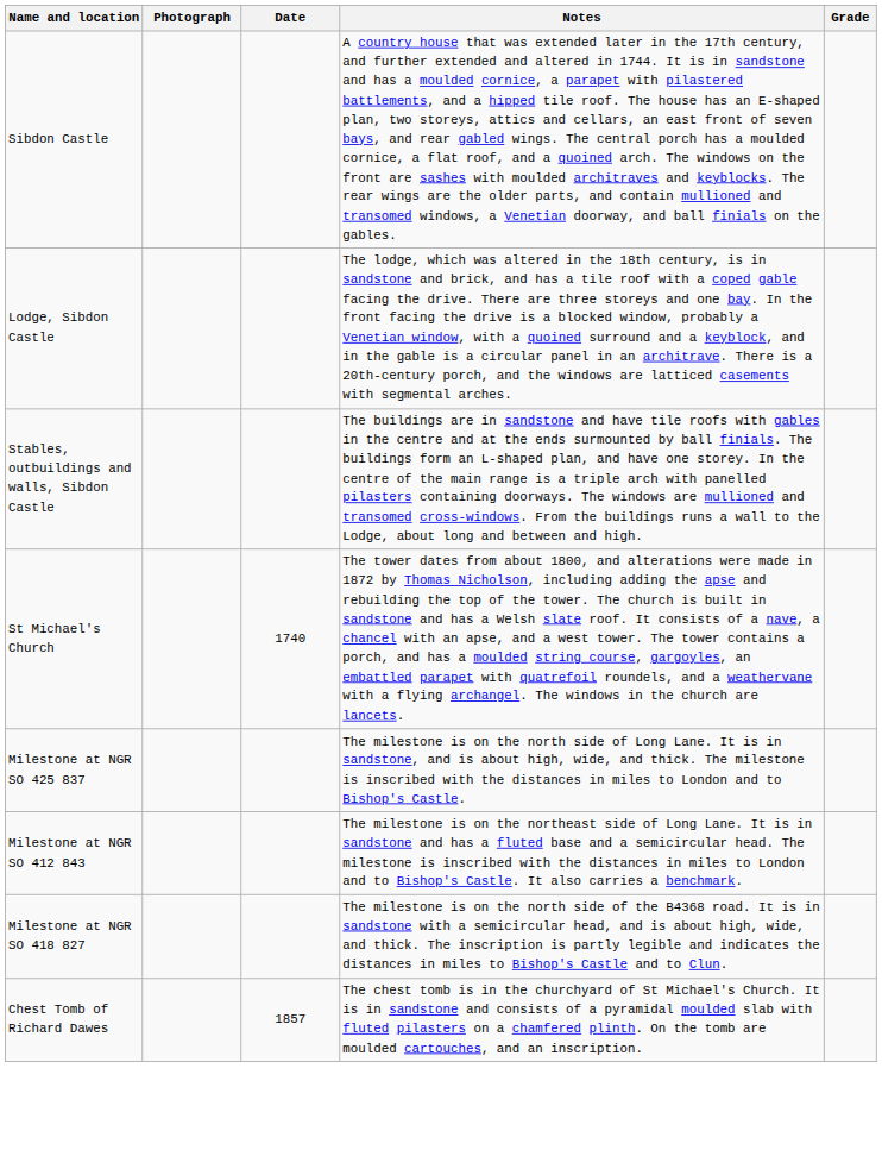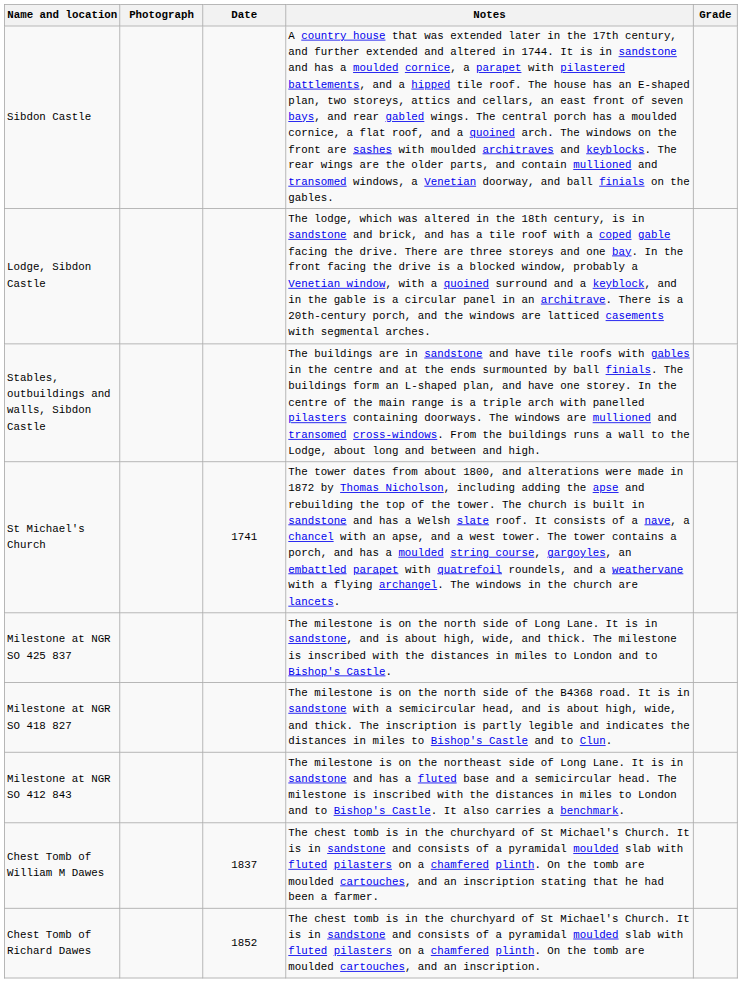 <table class="wikitable sortable plainrowheaders" style="width:100%; border:0; text-align:left; line-height:150%;">
 <tr>
 <th scope="col"  style="width:150px">Name and location</th>
 <th scope="col"  style="width:100px" class="unsortable">Photograph</th>
 <th scope="col"  style="width:120px">Date</th>
 <th scope="col"  style="width:650px" class="unsortable">Notes</th>
 <th scope="col"  style="width:50px">Grade</th>
 </tr>
 <tr>
 <td>Sibdon Castle<br><small></small></td>
 <td></td>
 <td align="center"></td>
 <td>A <a href='#'>country house</a> that was extended later in the 17th century, and further extended and altered in 1744.  It is in <a href='#'>sandstone</a> and has a <a href='#'>moulded</a> <a href='#'>cornice</a>, a <a href='#'>parapet</a> with <a href='#'>pilastered</a> <a href='#'>battlements</a>, and a <a href='#'>hipped</a> tile roof.  The house has an E-shaped plan, two storeys, attics and cellars, an east front of seven <a href='#'>bays</a>, and rear <a href='#'>gabled</a> wings.  The central porch has a moulded cornice, a flat roof, and a <a href='#'>quoined</a> arch.  The windows on the front are <a href='#'>sashes</a> with moulded <a href='#'>architraves</a> and <a href='#'>keyblocks</a>.  The rear wings are the older parts, and contain <a href='#'>mullioned</a> and <a href='#'>transomed</a> windows, a <a href='#'>Venetian</a> doorway, and ball <a href='#'>finials</a> on the gables.</td>
 <td align="center" ></td>
 </tr>
 <tr>
 <td>Lodge, Sibdon Castle<br><small></small></td>
 <td></td>
 <td align="center"></td>
 <td>The lodge, which was altered in the 18th century, is in <a href='#'>sandstone</a> and brick, and has a tile roof with a <a href='#'>coped</a> <a href='#'>gable</a> facing the drive.  There are three storeys and one <a href='#'>bay</a>.  In the front facing the drive is a blocked window, probably a <a href='#'>Venetian window</a>, with a <a href='#'>quoined</a> surround and a <a href='#'>keyblock</a>, and in the gable is a circular panel in an <a href='#'>architrave</a>.  There is a 20th-century porch, and the windows are latticed <a href='#'>casements</a> with segmental arches.</td>
 <td align="center" ></td>
 </tr>
 <tr>
 <td>Stables, outbuildings and walls, Sibdon Castle<br><small></small></td>
 <td></td>
 <td align="center"></td>
 <td>The buildings are in <a href='#'>sandstone</a> and have tile roofs with <a href='#'>gables</a> in the centre and at the ends surmounted by ball <a href='#'>finials</a>.  The buildings form an L-shaped plan, and have one storey. In the centre of the main range is a triple arch with panelled <a href='#'>pilasters</a> containing doorways.  The windows are <a href='#'>mullioned</a> and <a href='#'>transomed</a> <a href='#'>cross-windows</a>.  From the buildings runs a wall to the Lodge, about  long and between  and  high.</td>
 <td align="center" ></td>
 </tr>
 <tr>
 <td>St Michael's Church<br><small></small></td>
 <td></td>
-<td align="center">1740</td>
+<td align="center">1741</td>
 <td>The tower dates from about 1800, and alterations were made in 1872 by <a href='#'>Thomas Nicholson</a>, including adding the <a href='#'>apse</a> and rebuilding the top of the tower.  The church is built in <a href='#'>sandstone</a> and has a Welsh <a href='#'>slate</a> roof.  It consists of a <a href='#'>nave</a>, a <a href='#'>chancel</a> with an apse, and a west tower.  The tower contains a porch, and has a <a href='#'>moulded</a> <a href='#'>string course</a>, <a href='#'>gargoyles</a>, an <a href='#'>embattled</a> <a href='#'>parapet</a> with <a href='#'>quatrefoil</a> roundels, and a <a href='#'>weathervane</a> with a flying <a href='#'>archangel</a>.  The windows in the church are <a href='#'>lancets</a>.</td>
 <td align="center" ></td>
 </tr>
 <tr>
 <td>Milestone at NGR SO 425 837<br><small></small></td>
 <td></td>
 <td align="center"></td>
 <td>The milestone is on the north side of Long Lane.  It is in <a href='#'>sandstone</a>, and is about  high,  wide, and  thick.  The milestone is inscribed with the distances in miles to London and to <a href='#'>Bishop's Castle</a>.</td>
 <td align="center" ></td>
 </tr>
 <tr>
+<td>Milestone at NGR SO 418 827<br><small></small></td>
+<td></td>
+<td align="center"></td>
+<td>The milestone is on the north side of the B4368 road.  It is in <a href='#'>sandstone</a> with a semicircular head, and is about  high,  wide, and  thick.  The inscription is partly legible and indicates the distances in miles to <a href='#'>Bishop's Castle</a> and to <a href='#'>Clun</a>.</td>
+<td align="center" ></td>
+</tr>
+<tr>
 <td>Milestone at NGR SO 412 843<br><small></small></td>
 <td></td>
 <td align="center"></td>
 <td>The milestone is on the northeast side of Long Lane.  It is in <a href='#'>sandstone</a> and has a <a href='#'>fluted</a> base and a semicircular head.  The milestone is inscribed with the distances in miles to London and to <a href='#'>Bishop's Castle</a>.  It also carries a <a href='#'>benchmark</a>.</td>
 <td align="center" ></td>
 </tr>
 <tr>
-<td>Milestone at NGR SO 418 827<br><small></small></td>
+<td>Chest Tomb of William M Dawes<br><small></small></td>
 <td></td>
-<td align="center"></td>
-<td>The milestone is on the north side of the B4368 road.  It is in <a href='#'>sandstone</a> with a semicircular head, and is about  high,  wide, and  thick.  The inscription is partly legible and indicates the distances in miles to <a href='#'>Bishop's Castle</a> and to <a href='#'>Clun</a>.</td>
+<td align="center">1837</td>
+<td>The chest tomb is in the churchyard of St Michael's Church.  It is in <a href='#'>sandstone</a> and consists of a pyramidal <a href='#'>moulded</a> slab with <a href='#'>fluted</a> <a href='#'>pilasters</a> on a <a href='#'>chamfered</a> <a href='#'>plinth</a>.  On the tomb are moulded <a href='#'>cartouches</a>, and an inscription stating that he had been a farmer.</td>
 <td align="center" ></td>
 </tr>
 <tr>
 <td>Chest Tomb of Richard Dawes<br><small></small></td>
 <td></td>
-<td align="center">1857</td>
+<td align="center">1852</td>
 <td>The chest tomb is in the churchyard of St Michael's Church.  It is in <a href='#'>sandstone</a> and consists of a pyramidal <a href='#'>moulded</a> slab with <a href='#'>fluted</a> <a href='#'>pilasters</a> on a <a href='#'>chamfered</a> <a href='#'>plinth</a>.  On the tomb are moulded <a href='#'>cartouches</a>, and an inscription.</td>
 <td align="center" ></td>
 </tr>
 <tr>
 </tr>
 </table>
